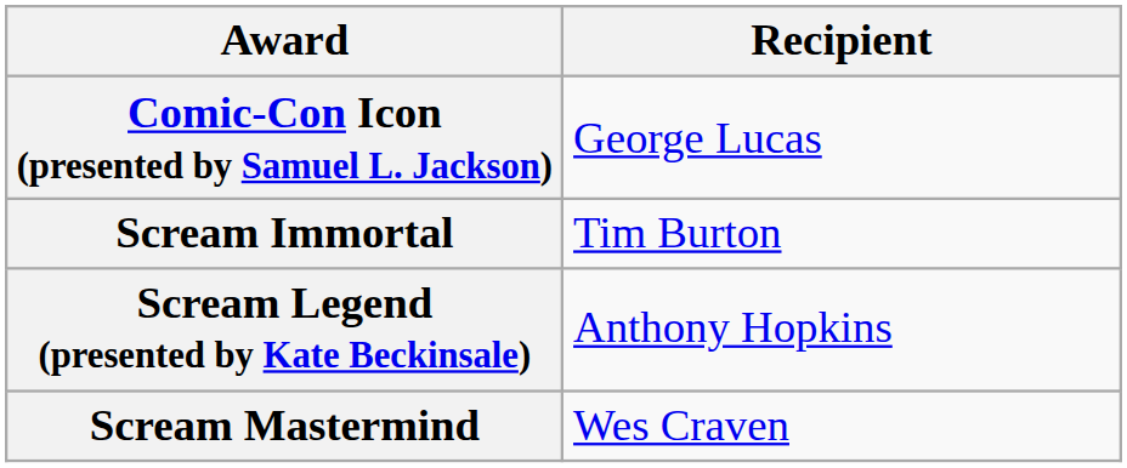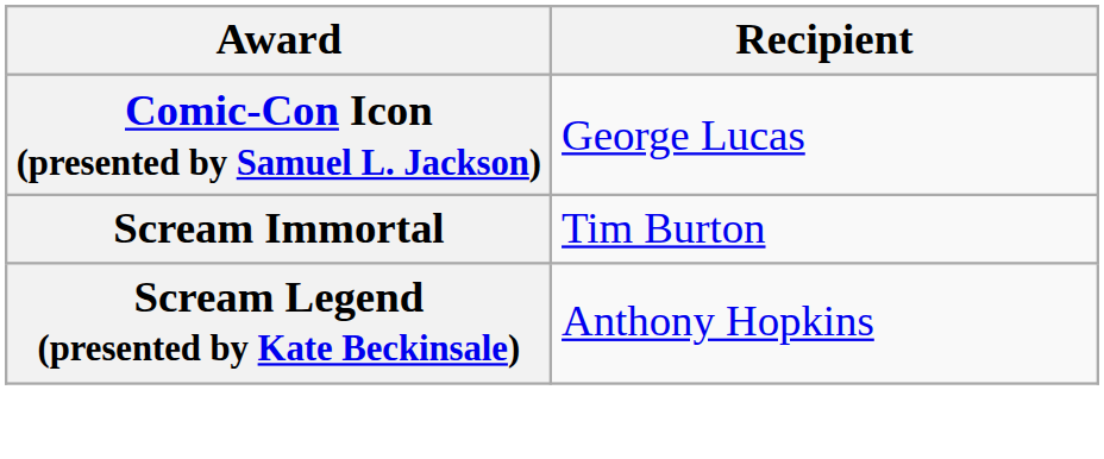 <table class="wikitable sortable">
 <tr>
 <th scope="col" style="width:50%">Award</th>
 <th scope="col" style="width:50%">Recipient</th>
 </tr>
 <tr>
 <th scope="rowgroup" rowspan="1" style="text-align:center"><a href='#'>Comic-Con</a> Icon<br><small>(presented by <a href='#'>Samuel L. Jackson</a>)</small></th>
 <td><a href='#'>George Lucas</a></td>
 </tr>
 <tr>
 <th scope="rowgroup" rowspan="1" style="text-align:center">Scream Immortal</th>
 <td><a href='#'>Tim Burton</a></td>
 </tr>
 <tr>
 <th scope="rowgroup" rowspan="1" style="text-align:center">Scream Legend<br><small>(presented by <a href='#'>Kate Beckinsale</a>)</small></th>
 <td><a href='#'>Anthony Hopkins</a></td>
 </tr>
-<tr>
-<th scope="rowgroup" rowspan="1" style="text-align:center">Scream Mastermind</th>
-<td><a href='#'>Wes Craven</a></td>
-</tr>
 </table>
